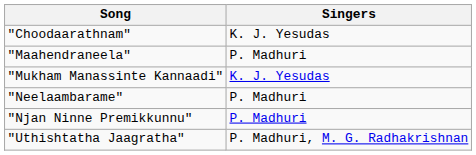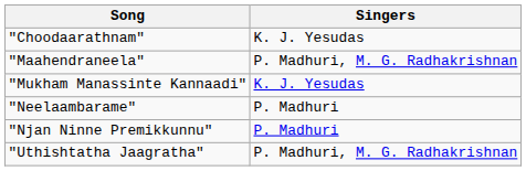 <table class="wikitable" style="font-size:95%;">
 <tr>
 <th>Song</th>
 <th>Singers</th>
 </tr>
 <tr>
 <td>"Choodaarathnam"</td>
 <td>K. J. Yesudas</td>
 </tr>
 <tr>
 <td>"Maahendraneela"</td>
-<td>P. Madhuri</td>
+<td>P. Madhuri, <a href='#'>M. G. Radhakrishnan</a></td>
 </tr>
 <tr>
 <td>"Mukham Manassinte Kannaadi"</td>
 <td><a href='#'>K. J. Yesudas</a></td>
 </tr>
 <tr>
 <td>"Neelaambarame"</td>
 <td>P. Madhuri</td>
 </tr>
 <tr>
 <td>"Njan Ninne Premikkunnu"</td>
 <td><a href='#'>P. Madhuri</a></td>
 </tr>
 <tr>
 <td>"Uthishtatha Jaagratha"</td>
 <td>P. Madhuri, <a href='#'>M. G. Radhakrishnan</a></td>
 </tr>
 </table>
